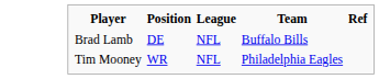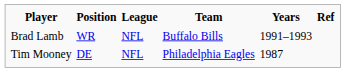 <table class="infobox" cellpadding="2" cellspacing="2" style="font-size: 90%;">
 <tr>
 <th>Player</th>
 <th>Position</th>
 <th>League</th>
 <th>Team</th>
+<th>Years</th>
 <th>Ref</th>
 </tr>
 <tr>
 <td>Brad Lamb</td>
-<td><a href='#'>DE</a></td>
+<td><a href='#'>WR</a></td>
 <td><a href='#'>NFL</a></td>
 <td><a href='#'>Buffalo Bills</a></td>
+<td>1991–1993</td>
 <td></td>
 </tr>
 <tr>
 <td>Tim Mooney</td>
-<td><a href='#'>WR</a></td>
+<td><a href='#'>DE</a></td>
 <td><a href='#'>NFL</a></td>
 <td><a href='#'>Philadelphia Eagles</a></td>
+<td>1987</td>
 <td></td>
 </tr>
 </table>
